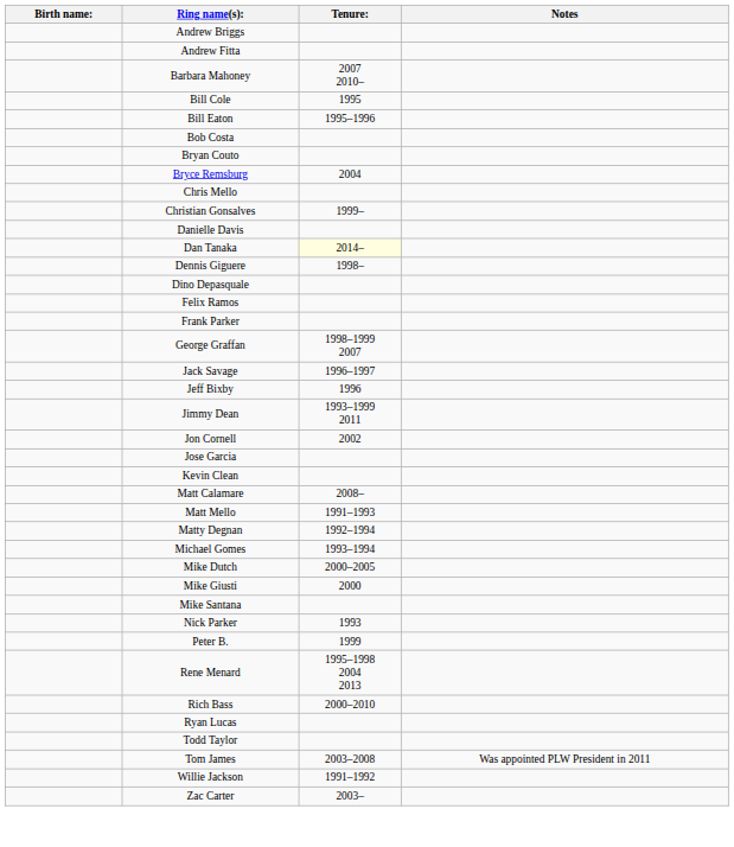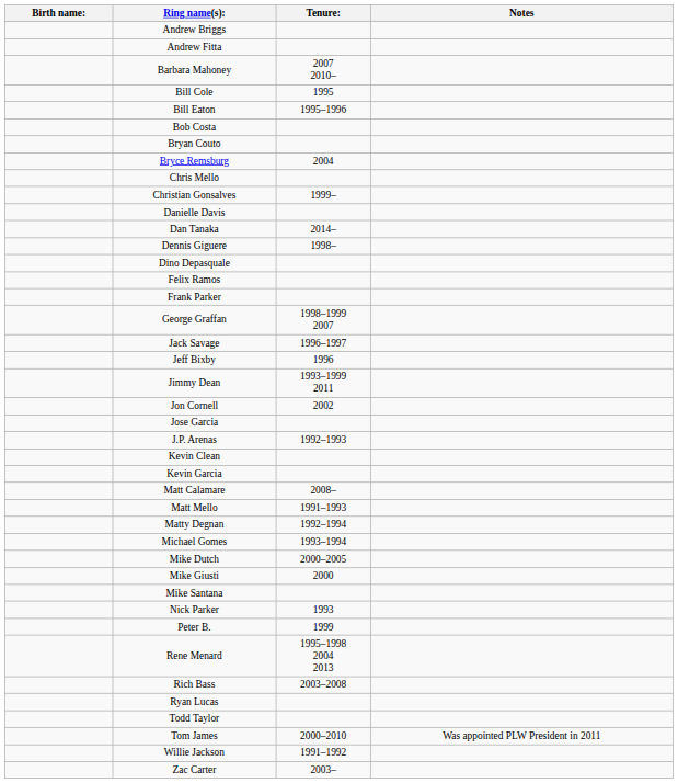 <table class="sortable wikitable" style="font-size:85%; text-align:center; width:70%;">
 <tr>
 <th>Birth name:</th>
 <th><a href='#'>Ring name</a>(s):</th>
 <th>Tenure:</th>
 <th>Notes</th>
 </tr>
 <tr>
 <td></td>
 <td>Andrew Briggs</td>
 <td sort></td>
 <td></td>
 </tr>
 <tr>
 <td></td>
 <td>Andrew Fitta</td>
 <td sort></td>
 <td></td>
 </tr>
 <tr>
 <td></td>
 <td>Barbara Mahoney</td>
 <td sort>2007<br>2010–</td>
 <td></td>
 </tr>
 <tr>
 <td></td>
 <td>Bill Cole</td>
 <td sort>1995</td>
 <td></td>
 </tr>
 <tr>
 <td></td>
 <td>Bill Eaton</td>
 <td sort>1995–1996</td>
 <td></td>
 </tr>
 <tr>
 <td></td>
 <td>Bob Costa</td>
 <td sort></td>
 <td></td>
 </tr>
 <tr>
 <td></td>
 <td>Bryan Couto</td>
 <td sort></td>
 <td></td>
 </tr>
 <tr>
 <td></td>
 <td><a href='#'>Bryce Remsburg</a></td>
 <td sort>2004</td>
 <td></td>
 </tr>
 <tr>
 <td></td>
 <td>Chris Mello</td>
 <td sort></td>
 <td></td>
 </tr>
 <tr>
 <td></td>
 <td>Christian Gonsalves</td>
 <td sort>1999–</td>
 <td></td>
 </tr>
 <tr>
 <td></td>
 <td>Danielle Davis</td>
 <td sort></td>
 <td></td>
 </tr>
 <tr>
 <td></td>
 <td>Dan Tanaka</td>
-<td sort style="background: lightyellow;">2014–</td>
+<td sort>2014–</td>
 <td></td>
 </tr>
 <tr>
 <td></td>
 <td>Dennis Giguere</td>
 <td sort>1998–</td>
 <td></td>
 </tr>
 <tr>
 <td></td>
 <td>Dino Depasquale</td>
 <td sort></td>
 <td></td>
 </tr>
 <tr>
 <td></td>
 <td>Felix Ramos</td>
 <td sort></td>
 <td></td>
 </tr>
 <tr>
 <td></td>
 <td>Frank Parker</td>
 <td sort></td>
 <td></td>
 </tr>
 <tr>
 <td></td>
 <td>George Graffan</td>
 <td sort>1998–1999<br>2007</td>
 <td></td>
 </tr>
 <tr>
 <td></td>
 <td>Jack Savage</td>
 <td sort>1996–1997</td>
 <td></td>
 </tr>
 <tr>
 <td></td>
 <td>Jeff Bixby</td>
 <td sort>1996</td>
 <td></td>
 </tr>
 <tr>
 <td></td>
 <td>Jimmy Dean</td>
 <td sort>1993–1999<br>2011</td>
 <td></td>
 </tr>
 <tr>
 <td></td>
 <td>Jon Cornell</td>
 <td sort>2002</td>
 <td></td>
 </tr>
 <tr>
 <td></td>
 <td>Jose Garcia</td>
 <td sort></td>
 <td></td>
 </tr>
 <tr>
 <td></td>
+<td>J.P. Arenas</td>
+<td sort>1992–1993</td>
+<td></td>
+</tr>
+<tr>
+<td></td>
 <td>Kevin Clean</td>
+<td sort></td>
+<td></td>
+</tr>
+<tr>
+<td></td>
+<td>Kevin Garcia</td>
 <td sort></td>
 <td></td>
 </tr>
 <tr>
 <td></td>
 <td>Matt Calamare</td>
 <td sort>2008–</td>
 <td></td>
 </tr>
 <tr>
 <td></td>
 <td>Matt Mello</td>
 <td sort>1991–1993</td>
 <td></td>
 </tr>
 <tr>
 <td></td>
 <td>Matty Degnan</td>
 <td sort>1992–1994</td>
 <td></td>
 </tr>
 <tr>
 <td></td>
 <td>Michael Gomes</td>
 <td sort>1993–1994</td>
 <td></td>
 </tr>
 <tr>
 <td></td>
 <td>Mike Dutch</td>
 <td sort>2000–2005</td>
 <td></td>
 </tr>
 <tr>
 <td></td>
 <td>Mike Giusti</td>
 <td sort>2000</td>
 <td></td>
 </tr>
 <tr>
 <td></td>
 <td>Mike Santana</td>
 <td sort></td>
 <td></td>
 </tr>
 <tr>
 <td></td>
 <td>Nick Parker</td>
 <td sort>1993</td>
 <td></td>
 </tr>
 <tr>
 <td></td>
 <td>Peter B.</td>
 <td sort>1999</td>
 <td></td>
 </tr>
 <tr>
 <td></td>
 <td>Rene Menard</td>
 <td sort>1995–1998<br>2004<br>2013</td>
 <td></td>
 </tr>
 <tr>
 <td></td>
 <td>Rich Bass</td>
-<td sort>2000–2010</td>
+<td sort>2003–2008</td>
 <td></td>
 </tr>
 <tr>
 <td></td>
 <td>Ryan Lucas</td>
 <td sort></td>
 <td></td>
 </tr>
 <tr>
 <td></td>
 <td>Todd Taylor</td>
 <td sort></td>
 <td></td>
 </tr>
 <tr>
 <td></td>
 <td>Tom James</td>
-<td sort>2003–2008</td>
+<td sort>2000–2010</td>
 <td>Was appointed PLW President in 2011</td>
 </tr>
 <tr>
 <td></td>
 <td>Willie Jackson</td>
 <td sort>1991–1992</td>
 <td></td>
 </tr>
 <tr>
 <td></td>
 <td>Zac Carter</td>
 <td sort>2003–</td>
 <td></td>
 </tr>
 </table>
